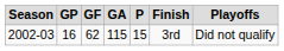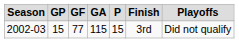 <table class="wikitable">
 <tr align="center"  bgcolor="#dddddd">
 <td><strong>Season</strong></td>
 <td><strong>GP</strong></td>
 <td><strong>GF</strong></td>
 <td><strong>GA</strong></td>
 <td><strong>P</strong></td>
 <td><strong>Finish</strong></td>
 <td><strong>Playoffs</strong></td>
 </tr>
 <tr align="center">
 <td>2002-03</td>
-<td>16</td>
-<td>62</td>
+<td>15</td>
+<td>77</td>
 <td>115</td>
 <td>15</td>
 <td>3rd</td>
 <td>Did not qualify</td>
 </tr>
 </table>
